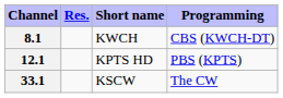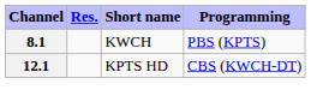 <table class="wikitable">
 <tr>
 <th style="background-color: #bdbdff" scope = "col">Channel</th>
 <th style="background-color: #bdbdff" scope = "col"><a href='#'>Res.</a></th>
 <th style="background-color: #bdbdff" scope = "col">Short name</th>
 <th style="background-color: #bdbdff" scope = "col">Programming</th>
 </tr>
 <tr>
 <th scope = "row">8.1</th>
 <td></td>
 <td>KWCH</td>
-<td><a href='#'>CBS</a> (<a href='#'>KWCH-DT</a>)</td>
+<td><a href='#'>PBS</a> (<a href='#'>KPTS</a>)</td>
 </tr>
 <tr>
 <th scope = "row">12.1</th>
 <td></td>
 <td>KPTS HD</td>
-<td><a href='#'>PBS</a> (<a href='#'>KPTS</a>)</td>
-</tr>
-<tr>
-<th scope = "row">33.1</th>
-<td></td>
-<td>KSCW</td>
-<td><a href='#'>The CW</a></td>
+<td><a href='#'>CBS</a> (<a href='#'>KWCH-DT</a>)</td>
 </tr>
 </table>
